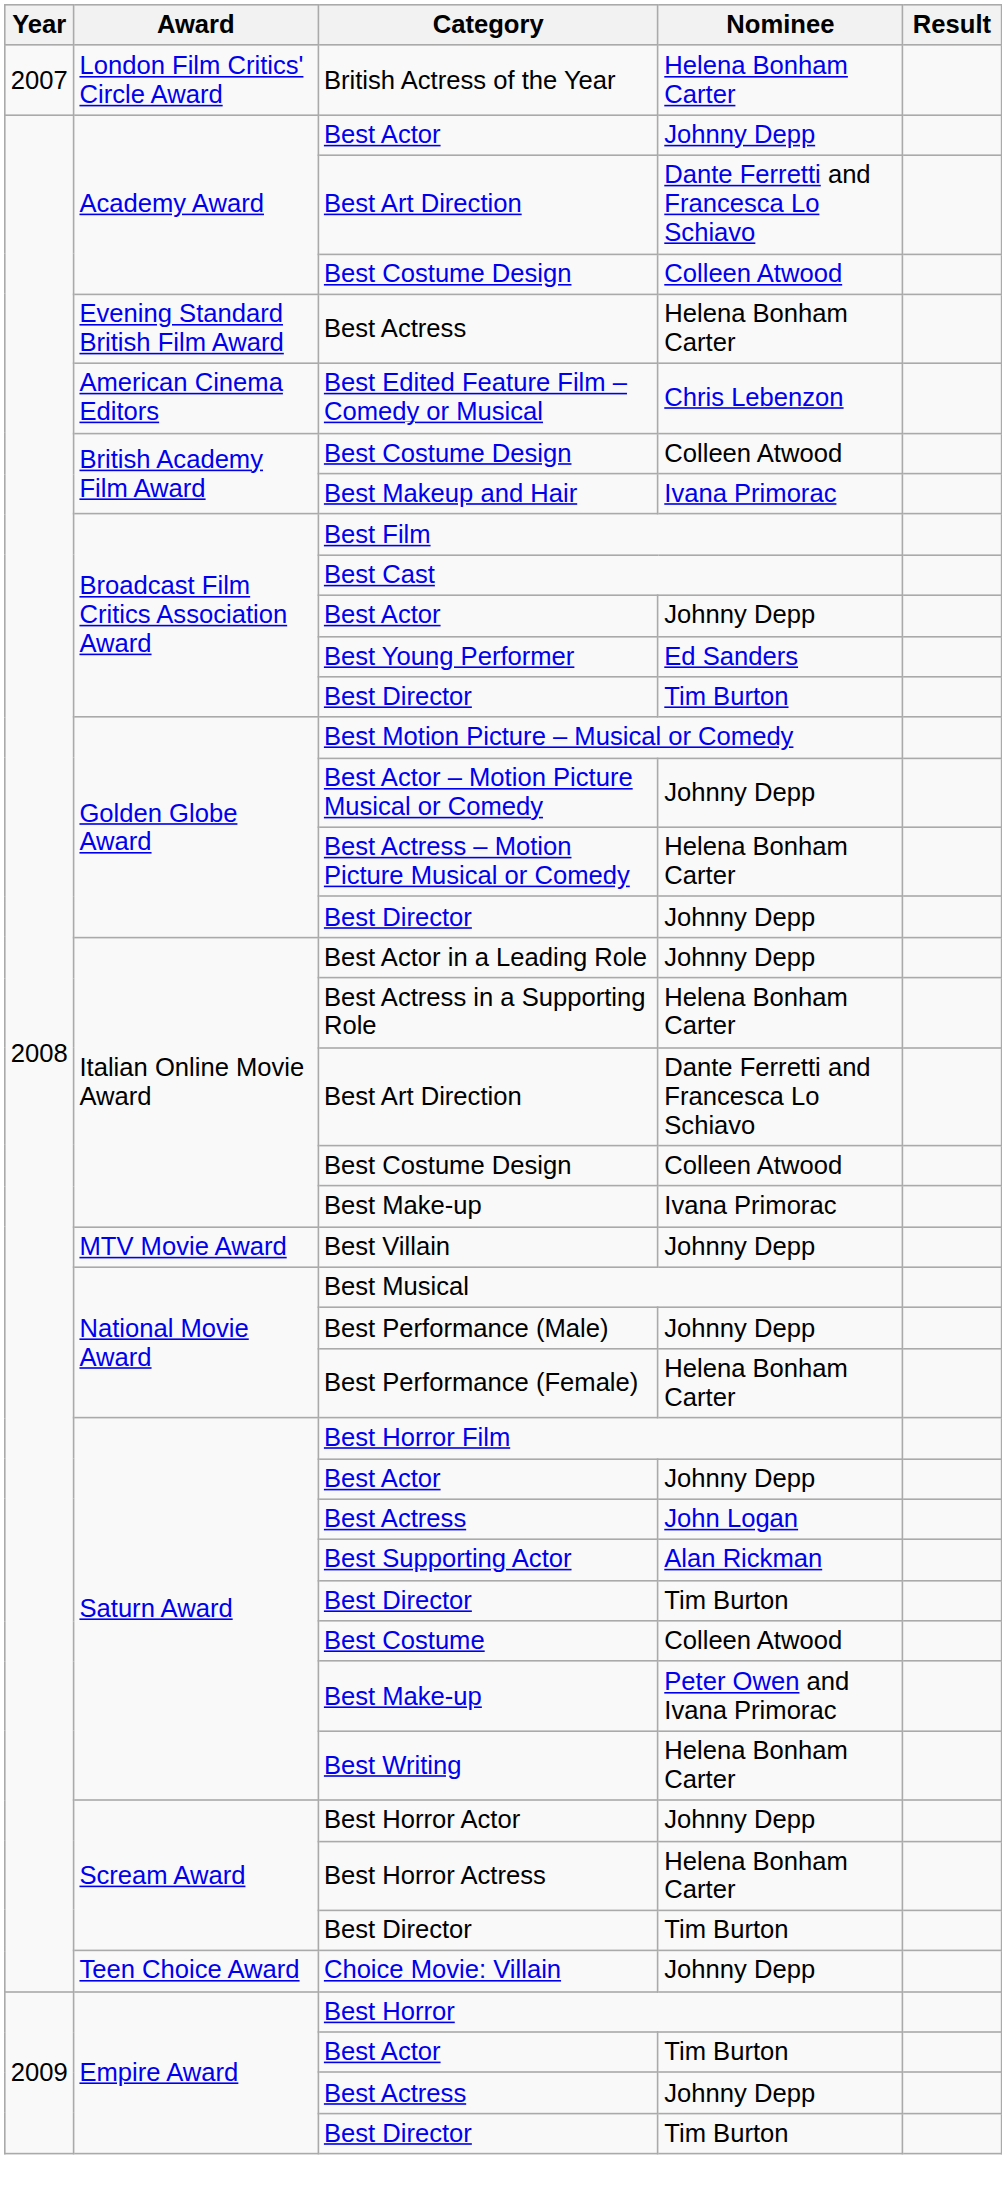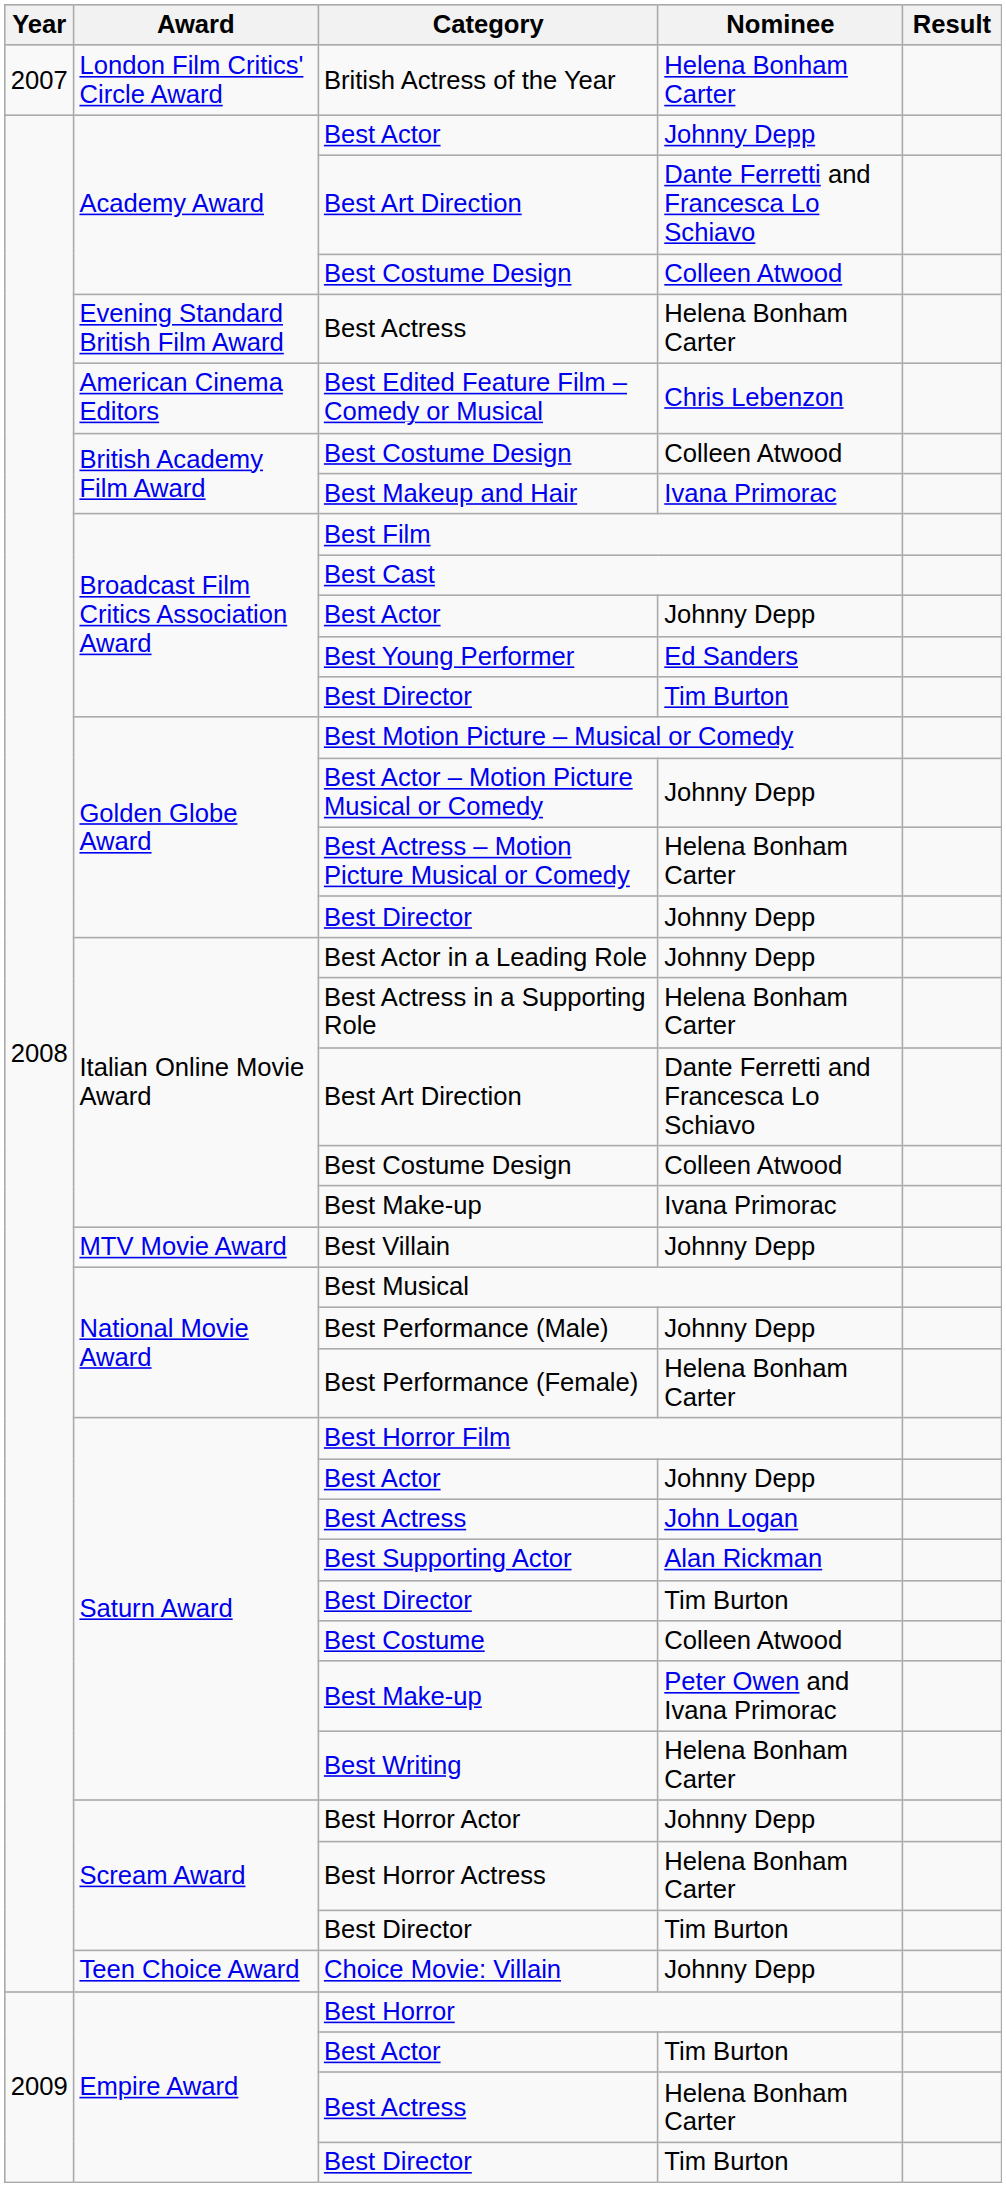 <table class="wikitable sortable" style="width:100%;">
 <tr>
 <th style="width:5%;">Year</th>
 <th style="width:25%;">Award</th>
 <th style="width:35%;">Category</th>
 <th style="width:25%;">Nominee</th>
 <th style="width:10%;">Result</th>
 </tr>
 <tr>
 <td style="text-align:center;">2007</td>
 <td><a href='#'>London Film Critics' Circle Award</a></td>
 <td>British Actress of the Year</td>
 <td><a href='#'>Helena Bonham Carter</a></td>
 <td></td>
 </tr>
 <tr>
 <td rowspan="37" style="text-align:center;">2008</td>
 <td rowspan="3"><a href='#'>Academy Award</a></td>
 <td><a href='#'>Best Actor</a></td>
 <td><a href='#'>Johnny Depp</a></td>
 <td></td>
 </tr>
 <tr>
 <td><a href='#'>Best Art Direction</a></td>
 <td><a href='#'>Dante Ferretti</a> and <a href='#'>Francesca Lo Schiavo</a></td>
 <td></td>
 </tr>
 <tr>
 <td><a href='#'>Best Costume Design</a></td>
 <td><a href='#'>Colleen Atwood</a></td>
 <td></td>
 </tr>
 <tr>
 <td><a href='#'>Evening Standard British Film Award</a></td>
 <td>Best Actress</td>
 <td>Helena Bonham Carter</td>
 <td></td>
 </tr>
 <tr>
 <td><a href='#'>American Cinema Editors</a></td>
 <td><a href='#'>Best Edited Feature Film – Comedy or Musical</a></td>
 <td><a href='#'>Chris Lebenzon</a></td>
 <td></td>
 </tr>
 <tr>
 <td rowspan="2"><a href='#'>British Academy Film Award</a></td>
 <td><a href='#'>Best Costume Design</a></td>
 <td>Colleen Atwood</td>
 <td></td>
 </tr>
 <tr>
 <td><a href='#'>Best Makeup and Hair</a></td>
 <td><a href='#'>Ivana Primorac</a></td>
 <td></td>
 </tr>
 <tr>
 <td rowspan="5"><a href='#'>Broadcast Film Critics Association Award</a></td>
 <td colspan="2"><a href='#'>Best Film</a></td>
 <td></td>
 </tr>
 <tr>
 <td colspan="2"><a href='#'>Best Cast</a></td>
 <td></td>
 </tr>
 <tr>
 <td><a href='#'>Best Actor</a></td>
 <td>Johnny Depp</td>
 <td></td>
 </tr>
 <tr>
 <td><a href='#'>Best Young Performer</a></td>
 <td><a href='#'>Ed Sanders</a></td>
 <td></td>
 </tr>
 <tr>
 <td><a href='#'>Best Director</a></td>
 <td><a href='#'>Tim Burton</a></td>
 <td></td>
 </tr>
 <tr>
 <td rowspan="4"><a href='#'>Golden Globe Award</a></td>
 <td colspan="2"><a href='#'>Best Motion Picture – Musical or Comedy</a></td>
 <td></td>
 </tr>
 <tr>
 <td><a href='#'>Best Actor – Motion Picture Musical or Comedy</a></td>
 <td>Johnny Depp</td>
 <td></td>
 </tr>
 <tr>
 <td><a href='#'>Best Actress – Motion Picture Musical or Comedy</a></td>
 <td>Helena Bonham Carter</td>
 <td></td>
 </tr>
 <tr>
 <td><a href='#'>Best Director</a></td>
 <td>Johnny Depp</td>
 <td></td>
 </tr>
 <tr>
 <td rowspan="5">Italian Online Movie Award</td>
 <td>Best Actor in a Leading Role</td>
 <td>Johnny Depp</td>
 <td></td>
 </tr>
 <tr>
 <td>Best Actress in a Supporting Role</td>
 <td>Helena Bonham Carter</td>
 <td></td>
 </tr>
 <tr>
 <td>Best Art Direction</td>
 <td>Dante Ferretti and Francesca Lo Schiavo</td>
 <td></td>
 </tr>
 <tr>
 <td>Best Costume Design</td>
 <td>Colleen Atwood</td>
 <td></td>
 </tr>
 <tr>
 <td>Best Make-up</td>
 <td>Ivana Primorac</td>
 <td></td>
 </tr>
 <tr>
 <td><a href='#'>MTV Movie Award</a></td>
 <td>Best Villain</td>
 <td>Johnny Depp</td>
 <td></td>
 </tr>
 <tr>
 <td rowspan="3"><a href='#'>National Movie Award</a></td>
 <td colspan="2">Best Musical</td>
 <td></td>
 </tr>
 <tr>
 <td>Best Performance (Male)</td>
 <td>Johnny Depp</td>
 <td></td>
 </tr>
 <tr>
 <td>Best Performance (Female)</td>
 <td>Helena Bonham Carter</td>
 <td></td>
 </tr>
 <tr>
 <td rowspan="8"><a href='#'>Saturn Award</a></td>
 <td colspan="2"><a href='#'>Best Horror Film</a></td>
 <td></td>
 </tr>
 <tr>
 <td><a href='#'>Best Actor</a></td>
 <td>Johnny Depp</td>
 <td></td>
 </tr>
 <tr>
 <td><a href='#'>Best Actress</a></td>
 <td><a href='#'>John Logan</a></td>
 <td></td>
 </tr>
 <tr>
 <td><a href='#'>Best Supporting Actor</a></td>
 <td><a href='#'>Alan Rickman</a></td>
 <td></td>
 </tr>
 <tr>
 <td><a href='#'>Best Director</a></td>
 <td>Tim Burton</td>
 <td></td>
 </tr>
 <tr>
 <td><a href='#'>Best Costume</a></td>
 <td>Colleen Atwood</td>
 <td></td>
 </tr>
 <tr>
 <td><a href='#'>Best Make-up</a></td>
 <td><a href='#'>Peter Owen</a> and Ivana Primorac</td>
 <td></td>
 </tr>
 <tr>
 <td><a href='#'>Best Writing</a></td>
 <td>Helena Bonham Carter</td>
 <td></td>
 </tr>
 <tr>
 <td rowspan="3"><a href='#'>Scream Award</a></td>
 <td>Best Horror Actor</td>
 <td>Johnny Depp</td>
 <td></td>
 </tr>
 <tr>
 <td>Best Horror Actress</td>
 <td>Helena Bonham Carter</td>
 <td></td>
 </tr>
 <tr>
 <td>Best Director</td>
 <td>Tim Burton</td>
 <td></td>
 </tr>
 <tr>
 <td><a href='#'>Teen Choice Award</a></td>
 <td><a href='#'>Choice Movie: Villain</a></td>
 <td>Johnny Depp</td>
 <td></td>
 </tr>
 <tr>
 <td rowspan="4" style="text-align:center;">2009</td>
 <td rowspan="4"><a href='#'>Empire Award</a></td>
 <td colspan="2"><a href='#'>Best Horror</a></td>
 <td></td>
 </tr>
 <tr>
 <td><a href='#'>Best Actor</a></td>
 <td>Tim Burton</td>
 <td></td>
 </tr>
 <tr>
 <td><a href='#'>Best Actress</a></td>
-<td>Johnny Depp</td>
+<td>Helena Bonham Carter</td>
 <td></td>
 </tr>
 <tr>
 <td><a href='#'>Best Director</a></td>
 <td>Tim Burton</td>
 <td></td>
 </tr>
 </table>
